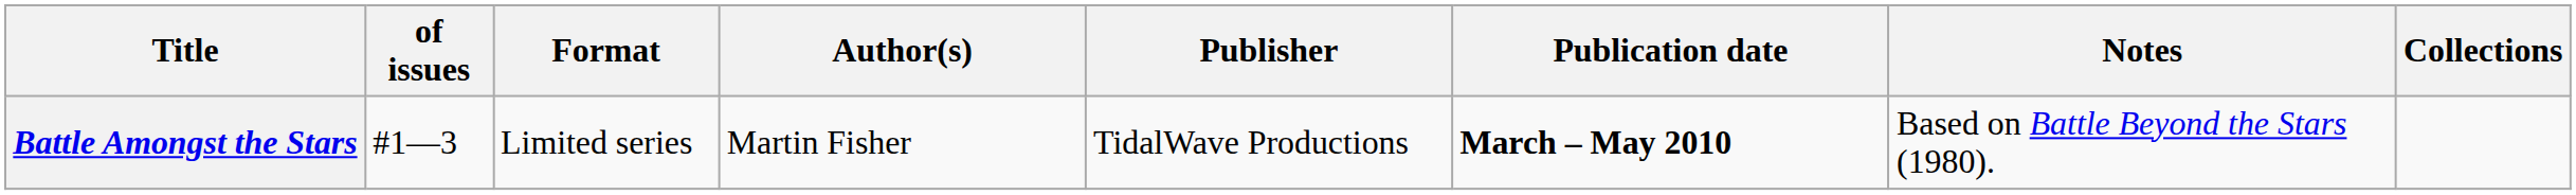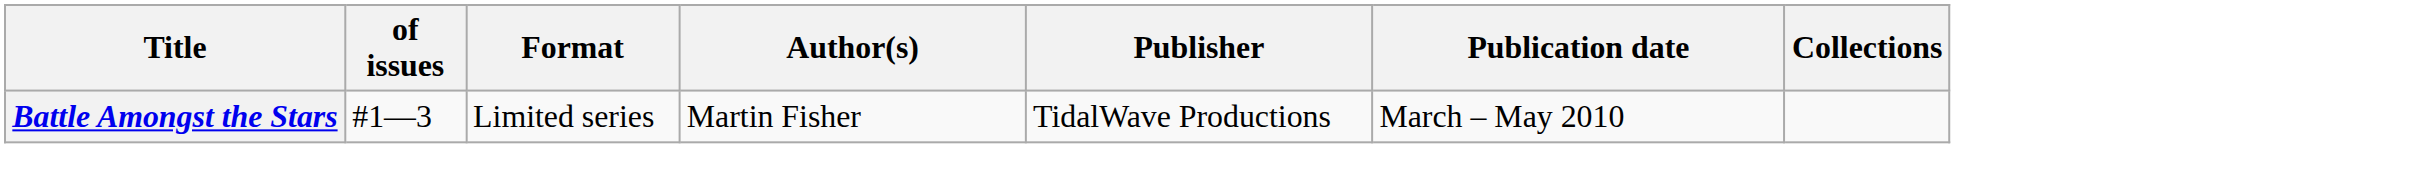 <table class="wikitable">
 <tr>
 <th>Title</th>
 <th style="width:40pt"> of issues</th>
 <th style="width:75pt">Format</th>
 <th style="width:125pt">Author(s)</th>
 <th style="width:125pt">Publisher</th>
 <th style="width:150pt">Publication date</th>
-<th style="width:175pt">Notes</th>
 <th>Collections</th>
 </tr>
 <tr>
 <th><em><a href='#'>Battle Amongst the Stars</a></em></th>
 <td>#1—3</td>
 <td>Limited series</td>
 <td>Martin Fisher</td>
 <td>TidalWave Productions</td>
-<td><strong>March – May 2010</strong></td>
-<td>Based on <em><a href='#'>Battle Beyond the Stars</a></em> (1980).</td>
+<td>March – May 2010</td>
 <td></td>
 </tr>
 </table>
